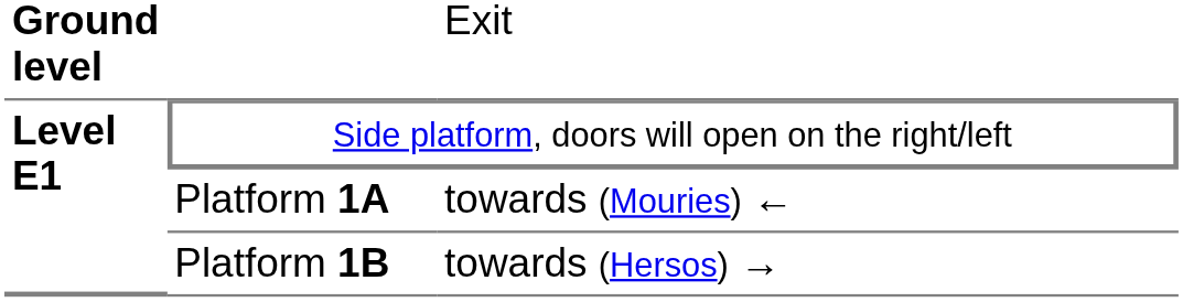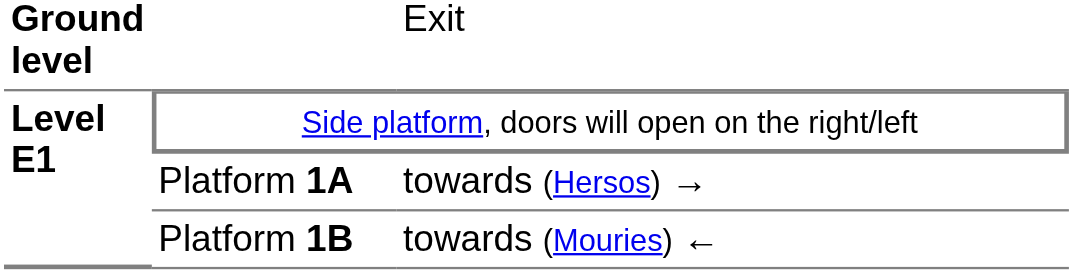 <table table border=0 cellspacing=0 cellpadding=3>
 <tr>
 <td style="width:50px; border-bottom:solid 1px gray; vertical-align:top;"><strong>Ground level</strong></td>
 <td style="width:100px; border-bottom:solid 1px gray; vertical-align:top;"></td>
 <td style="width:285px; border-bottom:solid 1px gray; vertical-align:top;">Exit</td>
 </tr>
 <tr>
 <td rowspan="3" style="border-bottom:solid 2px gray; vertical-align:top;"><strong>Level<br>Ε1</strong></td>
 <td style="border-top:solid 1px gray;border-right:solid 2px gray;border-left:solid 2px gray;border-bottom:solid 2px gray;text-align:center;" colspan=2><small><a href='#'>Side platform</a>, doors will open on the right/left</small></td>
 </tr>
 <tr>
 <td style="border-bottom:solid 1px gray;">Platform <span><strong>1A</strong></span></td>
-<td style="border-bottom:solid 1px gray;"> towards  <small>(<a href='#'>Mouries</a>)</small> ←</td>
+<td style="border-bottom:solid 1px gray;"> towards  <small>(<a href='#'>Hersos</a>)</small> →</td>
 </tr>
 <tr>
 <td style="border-bottom:solid 1px gray;">Platform <span><strong>1B</strong></span></td>
-<td style="border-bottom:solid 1px gray;"> towards  <small>(<a href='#'>Hersos</a>)</small> →</td>
+<td style="border-bottom:solid 1px gray;"> towards  <small>(<a href='#'>Mouries</a>)</small> ←</td>
 </tr>
 <tr>
 </tr>
 </table>
